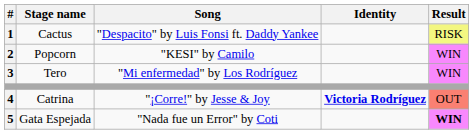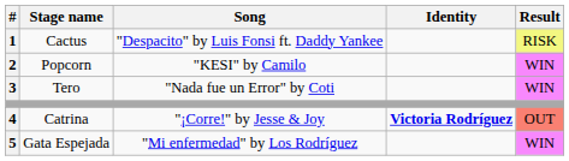 <table class="wikitable plainrowheaders" style="text-align: center;">
 <tr>
 <th>#</th>
 <th>Stage name</th>
 <th>Song</th>
 <th>Identity</th>
 <th>Result</th>
 </tr>
 <tr>
 <th><strong>1</strong></th>
 <td>Cactus</td>
 <td>"<a href='#'>Despacito</a>" by <a href='#'>Luis Fonsi</a> ft. <a href='#'>Daddy Yankee</a></td>
 <td></td>
 <td bgcolor="#F3F781">RISK</td>
 </tr>
 <tr>
 <th><strong>2</strong></th>
 <td>Popcorn</td>
 <td>"KESI" by <a href='#'>Camilo</a></td>
 <td></td>
 <td bgcolor="#F888FD">WIN</td>
 </tr>
 <tr>
 <th><strong>3</strong></th>
 <td>Tero</td>
-<td>"<a href='#'>Mi enfermedad</a>" by <a href='#'>Los Rodríguez</a></td>
+<td>"Nada fue un Error" by <a href='#'>Coti</a></td>
 <td></td>
 <td bgcolor="#F888FD">WIN</td>
 </tr>
 <tr>
 <td colspan="5" style="background:darkgray"></td>
 </tr>
 <tr>
 <th><strong>4</strong></th>
 <td>Catrina</td>
 <td>"<a href='#'>¡Corre!</a>" by <a href='#'>Jesse & Joy</a></td>
 <td><strong><a href='#'>Victoria Rodríguez</a></strong></td>
 <td bgcolor="salmon">OUT</td>
 </tr>
 <tr>
 <th><strong>5</strong></th>
 <td>Gata Espejada</td>
-<td>"Nada fue un Error" by <a href='#'>Coti</a></td>
+<td>"<a href='#'>Mi enfermedad</a>" by <a href='#'>Los Rodríguez</a></td>
 <td></td>
-<td bgcolor="#F888FD"><strong>WIN</strong></td>
+<td bgcolor="#F888FD">WIN</td>
 </tr>
 </table>
